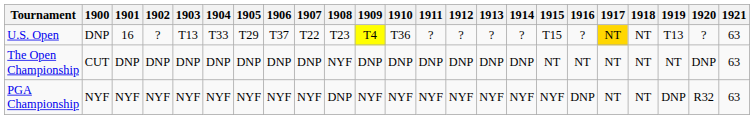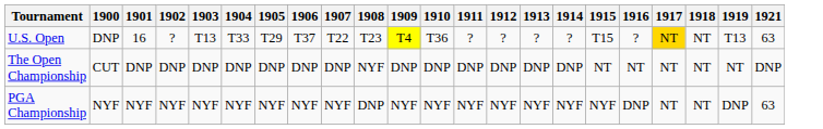 <table class="wikitable" style="font-size:95%;text-align:center;">
 <tr>
 <th>Tournament</th>
 <th>1900</th>
 <th>1901</th>
 <th>1902</th>
 <th>1903</th>
 <th>1904</th>
 <th>1905</th>
 <th>1906</th>
 <th>1907</th>
 <th>1908</th>
 <th>1909</th>
 <th>1910</th>
 <th>1911</th>
 <th>1912</th>
 <th>1913</th>
 <th>1914</th>
 <th>1915</th>
 <th>1916</th>
 <th>1917</th>
 <th>1918</th>
 <th>1919</th>
-<th>1920</th>
 <th>1921</th>
 </tr>
 <tr>
 <td align="left"><a href='#'>U.S. Open</a></td>
 <td>DNP</td>
 <td>16</td>
 <td>?</td>
 <td>T13</td>
 <td>T33</td>
 <td>T29</td>
 <td>T37</td>
 <td>T22</td>
 <td>T23</td>
 <td style="background:yellow;">T4</td>
 <td>T36</td>
 <td>?</td>
 <td>?</td>
 <td>?</td>
 <td>?</td>
 <td>T15</td>
 <td>?</td>
 <td style="background: gold;">NT</td>
 <td>NT</td>
 <td>T13</td>
-<td>?</td>
 <td>63</td>
 </tr>
 <tr>
 <td align="left"><a href='#'>The Open Championship</a></td>
 <td>CUT</td>
 <td>DNP</td>
 <td>DNP</td>
 <td>DNP</td>
 <td>DNP</td>
 <td>DNP</td>
 <td>DNP</td>
 <td>DNP</td>
 <td>NYF</td>
 <td>DNP</td>
 <td>DNP</td>
 <td>DNP</td>
 <td>DNP</td>
 <td>DNP</td>
 <td>DNP</td>
 <td>NT</td>
 <td>NT</td>
 <td>NT</td>
 <td>NT</td>
 <td>NT</td>
 <td>DNP</td>
-<td>63</td>
 </tr>
 <tr>
 <td align="left"><a href='#'>PGA Championship</a></td>
 <td>NYF</td>
 <td>NYF</td>
 <td>NYF</td>
 <td>NYF</td>
 <td>NYF</td>
 <td>NYF</td>
 <td>NYF</td>
 <td>NYF</td>
 <td>DNP</td>
 <td>NYF</td>
 <td>NYF</td>
 <td>NYF</td>
 <td>NYF</td>
 <td>NYF</td>
 <td>NYF</td>
 <td>NYF</td>
 <td>DNP</td>
 <td>NT</td>
 <td>NT</td>
 <td>DNP</td>
-<td>R32</td>
 <td>63</td>
 </tr>
 </table>
